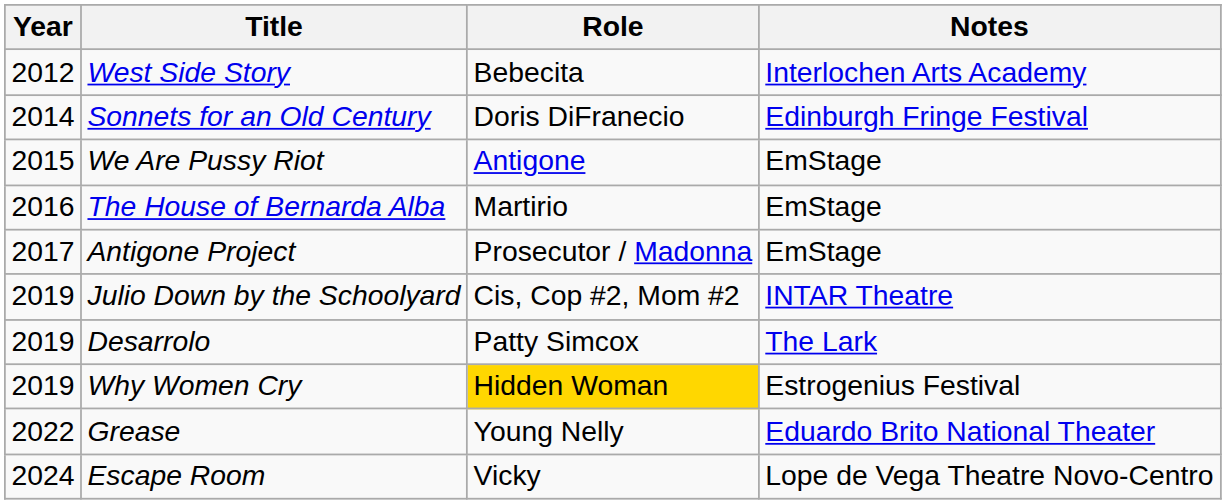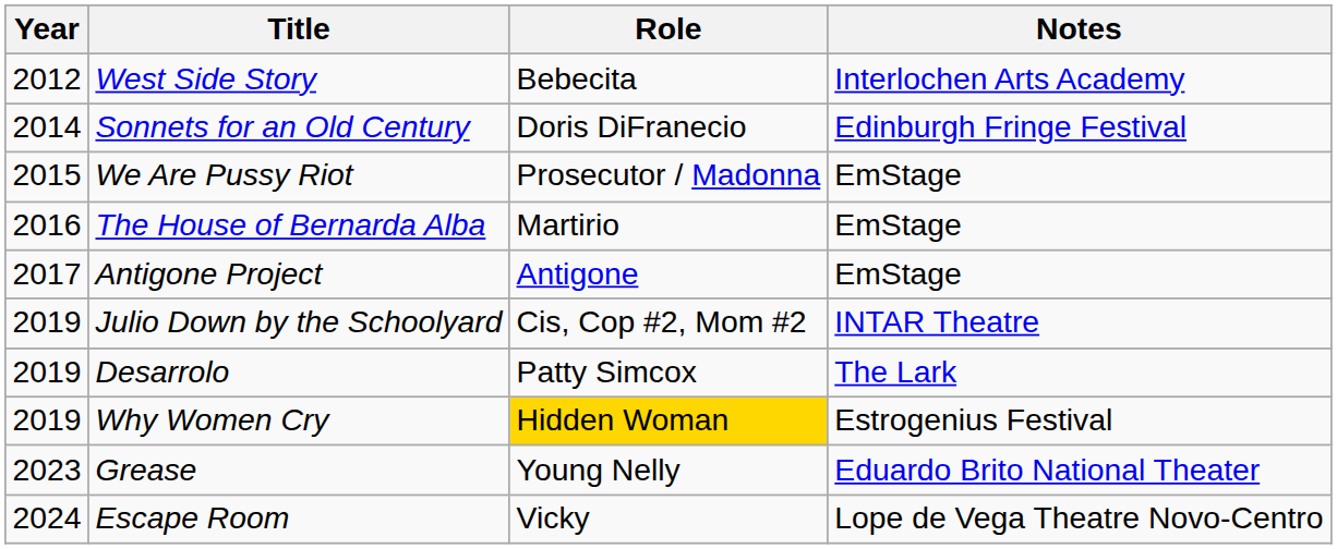 <table class="wikitable sortable">
 <tr>
 <th>Year</th>
 <th>Title</th>
 <th>Role</th>
 <th class="">Notes</th>
 </tr>
 <tr>
 <td>2012</td>
 <td><em><a href='#'>West Side Story</a></em></td>
 <td>Bebecita</td>
 <td><a href='#'>Interlochen Arts Academy</a></td>
 </tr>
 <tr>
 <td>2014</td>
 <td><em><a href='#'>Sonnets for an Old Century</a></em></td>
 <td>Doris DiFranecio</td>
 <td><a href='#'>Edinburgh Fringe Festival</a></td>
 </tr>
 <tr>
 <td>2015</td>
 <td><em>We Are Pussy Riot</em></td>
-<td><a href='#'>Antigone</a></td>
+<td>Prosecutor / <a href='#'>Madonna</a></td>
 <td>EmStage</td>
 </tr>
 <tr>
 <td>2016</td>
 <td><em><a href='#'>The House of Bernarda Alba</a></em></td>
 <td>Martirio</td>
 <td>EmStage</td>
 </tr>
 <tr>
 <td>2017</td>
 <td><em>Antigone Project</em></td>
-<td>Prosecutor / <a href='#'>Madonna</a></td>
+<td><a href='#'>Antigone</a></td>
 <td>EmStage</td>
 </tr>
 <tr>
 <td>2019</td>
 <td><em>Julio Down by the Schoolyard </em></td>
 <td>Cis, Cop #2, Mom #2</td>
 <td><a href='#'>INTAR Theatre</a></td>
 </tr>
 <tr>
 <td>2019</td>
 <td><em>Desarrolo</em></td>
 <td>Patty Simcox</td>
 <td><a href='#'>The Lark</a></td>
 </tr>
 <tr>
 <td>2019</td>
 <td><em>Why Women Cry</em></td>
 <td style="background: gold;">Hidden Woman</td>
 <td>Estrogenius Festival</td>
 </tr>
 <tr>
-<td>2022</td>
+<td>2023</td>
 <td><em>Grease</em></td>
 <td>Young Nelly</td>
 <td><a href='#'>Eduardo Brito National Theater</a></td>
 </tr>
 <tr>
 <td>2024</td>
 <td><em>Escape Room</em></td>
 <td>Vicky</td>
 <td>Lope de Vega Theatre Novo-Centro</td>
 </tr>
 </table>
